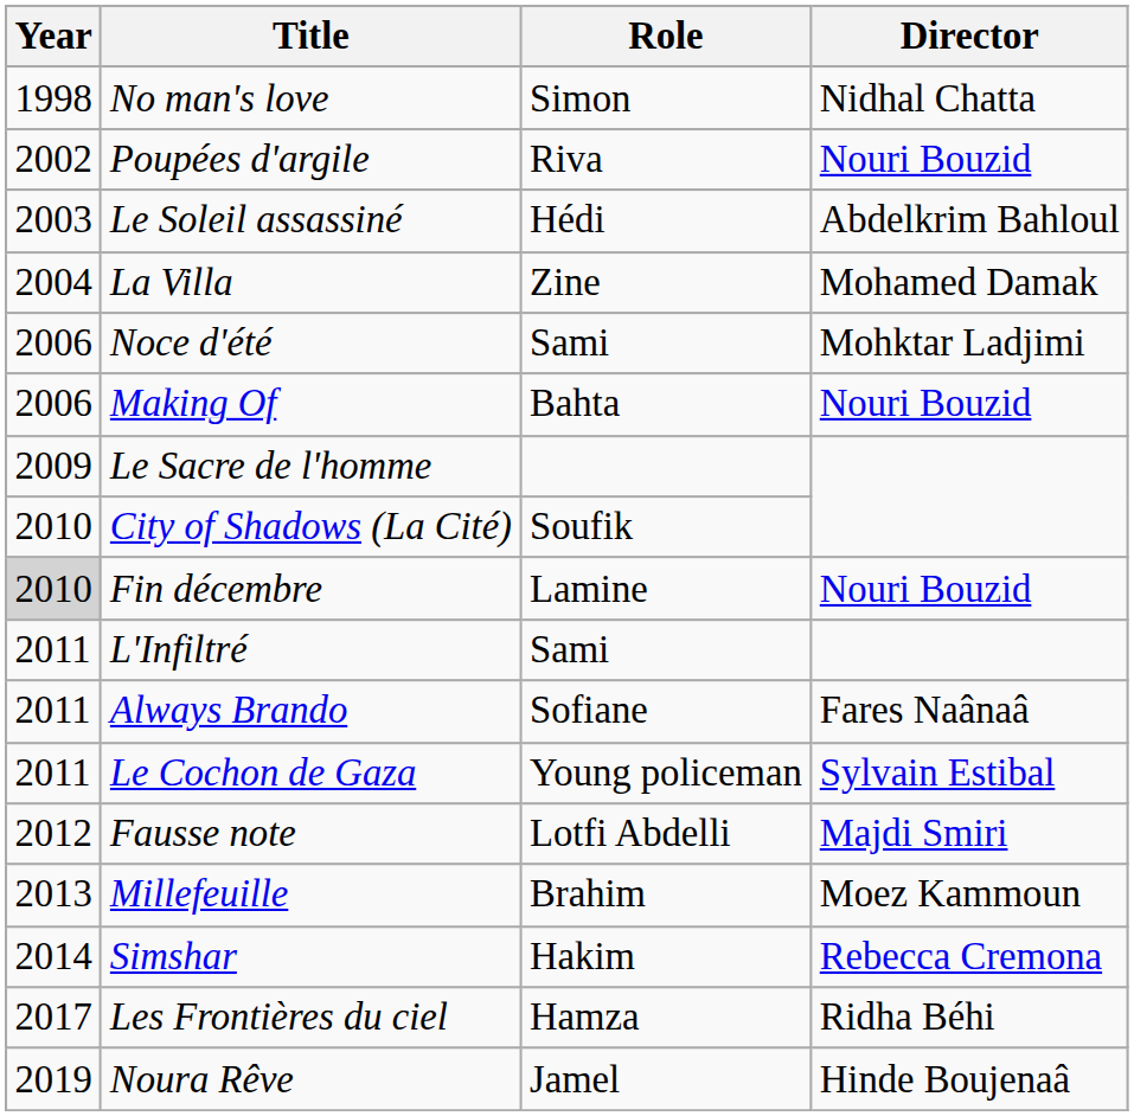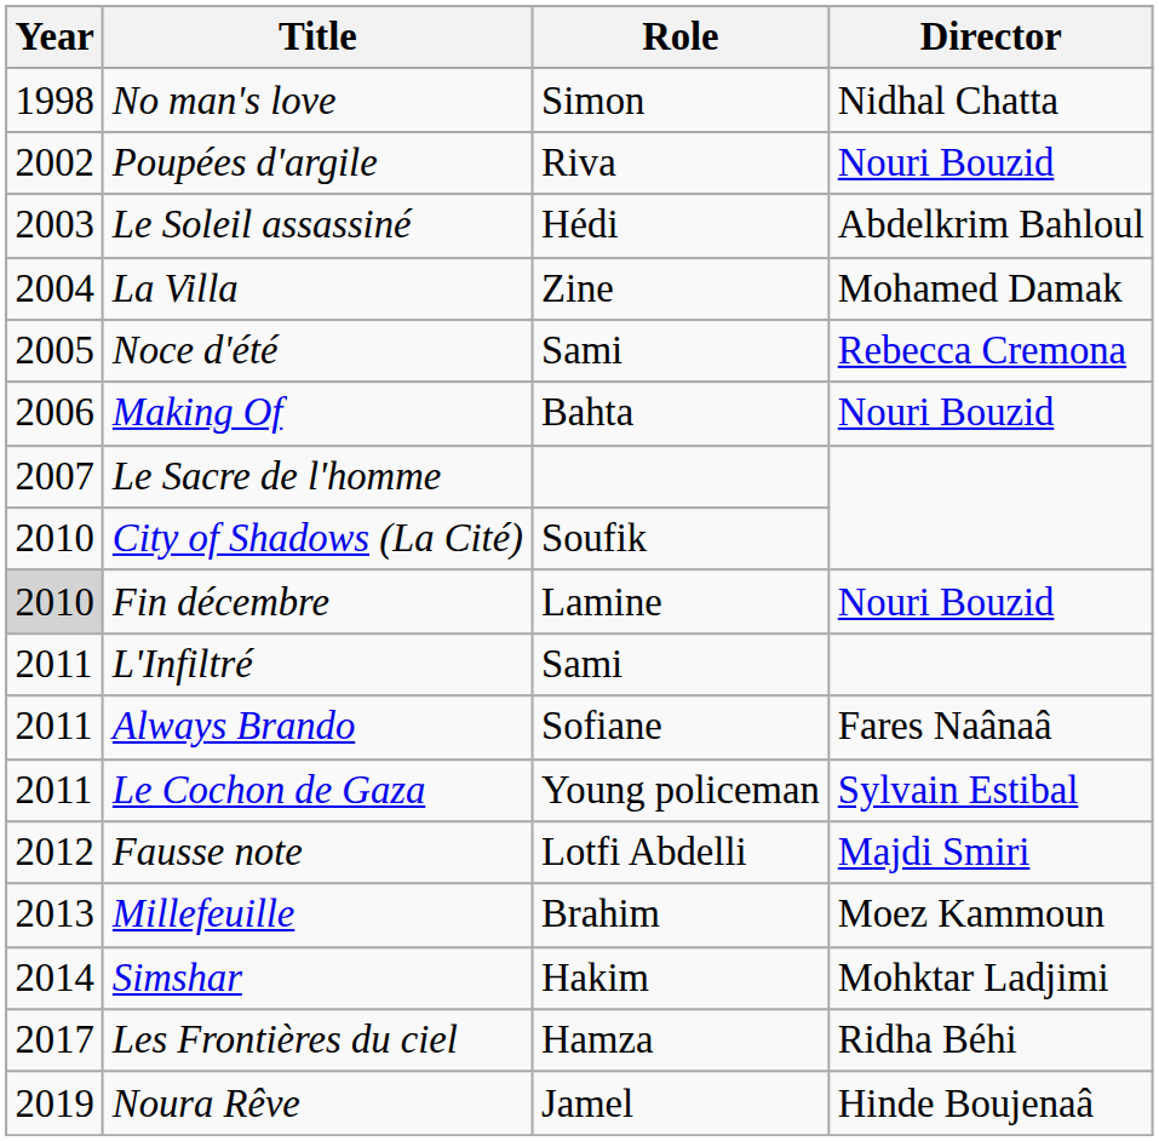 <table class="wikitable">
 <tr>
 <th>Year</th>
 <th>Title</th>
 <th>Role</th>
 <th>Director</th>
 </tr>
 <tr>
 <td>1998</td>
 <td><em>No man's love</em></td>
 <td>Simon</td>
 <td>Nidhal Chatta</td>
 </tr>
 <tr>
 <td>2002</td>
 <td><em>Poupées d'argile</em></td>
 <td>Riva</td>
 <td><a href='#'>Nouri Bouzid</a></td>
 </tr>
 <tr>
 <td>2003</td>
 <td><em>Le Soleil assassiné</em></td>
 <td>Hédi</td>
 <td>Abdelkrim Bahloul</td>
 </tr>
 <tr>
 <td>2004</td>
 <td><em>La Villa</em></td>
 <td>Zine</td>
 <td>Mohamed Damak</td>
 </tr>
 <tr>
-<td>2006</td>
+<td>2005</td>
 <td><em>Noce d'été</em></td>
 <td>Sami</td>
-<td>Mohktar Ladjimi</td>
+<td><a href='#'>Rebecca Cremona</a></td>
 </tr>
 <tr>
 <td>2006</td>
 <td><em><a href='#'>Making Of</a></em></td>
 <td>Bahta</td>
 <td><a href='#'>Nouri Bouzid</a></td>
 </tr>
 <tr>
-<td>2009</td>
+<td>2007</td>
 <td><em>Le Sacre de l'homme</em></td>
 <td></td>
 </tr>
 <tr>
 <td>2010</td>
 <td><em><a href='#'>City of Shadows</a> (La Cité)</em></td>
 <td>Soufik</td>
 </tr>
 <tr>
 <td style="background: lightgrey;">2010</td>
 <td><em>Fin décembre</em></td>
 <td>Lamine</td>
 <td><a href='#'>Nouri Bouzid</a></td>
 </tr>
 <tr>
 <td>2011</td>
 <td><em>L'Infiltré</em></td>
 <td>Sami</td>
 </tr>
 <tr>
 <td>2011</td>
 <td><em><a href='#'>Always Brando</a></em></td>
 <td>Sofiane</td>
 <td>Fares Naânaâ</td>
 </tr>
 <tr>
 <td>2011</td>
 <td><em><a href='#'>Le Cochon de Gaza</a></em></td>
 <td>Young policeman</td>
 <td><a href='#'>Sylvain Estibal</a></td>
 </tr>
 <tr>
 <td>2012</td>
 <td><em>Fausse note</em></td>
 <td>Lotfi Abdelli</td>
 <td><a href='#'>Majdi Smiri</a></td>
 </tr>
 <tr>
 <td>2013</td>
 <td><em><a href='#'>Millefeuille</a></em></td>
 <td>Brahim</td>
 <td>Moez Kammoun</td>
 </tr>
 <tr>
 <td>2014</td>
 <td><em><a href='#'>Simshar</a></em></td>
 <td>Hakim</td>
-<td><a href='#'>Rebecca Cremona</a></td>
+<td>Mohktar Ladjimi</td>
 </tr>
 <tr>
 <td>2017</td>
 <td><em>Les Frontières du ciel</em></td>
 <td>Hamza</td>
 <td>Ridha Béhi</td>
 </tr>
 <tr>
 <td>2019</td>
 <td><em>Noura Rêve</em></td>
 <td>Jamel</td>
 <td>Hinde Boujenaâ</td>
 </tr>
 </table>
